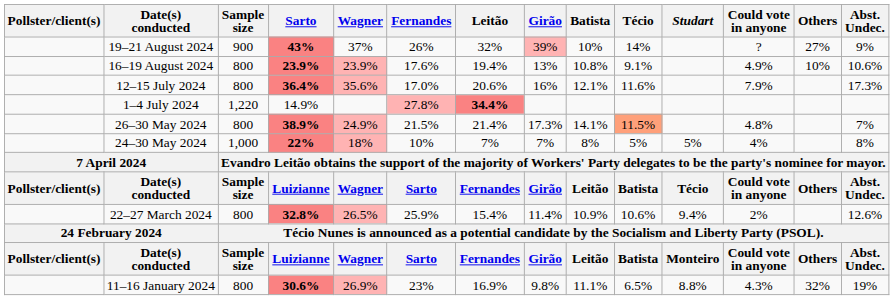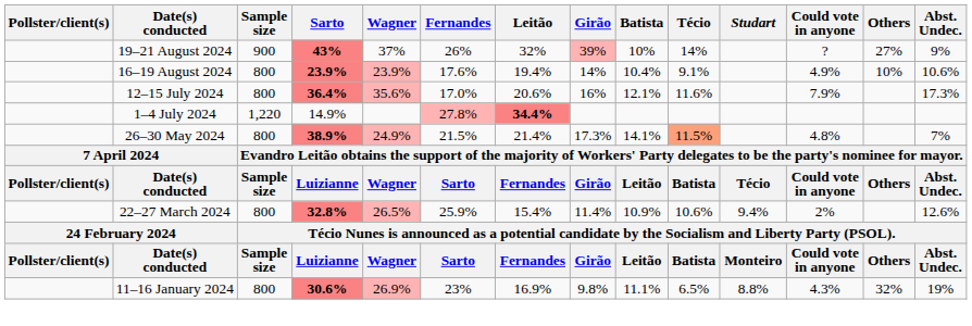 <table class="wikitable" style="text-align:center;font-size:90%;line-height:14px;">
 <tr>
 <th>Pollster/client(s)</th>
 <th>Date(s)<br>conducted</th>
 <th>Sample<br>size</th>
 <th><a href='#'>Sarto</a><br></th>
 <th><a href='#'>Wagner</a><br></th>
 <th><a href='#'>Fernandes</a><br></th>
 <th>Leitão<br></th>
 <th><a href='#'>Girão</a><br></th>
 <th>Batista<br></th>
 <th>Técio<br></th>
 <th><em>Studart</em><br></th>
 <th>Could vote<br>in anyone</th>
 <th>Others</th>
 <th>Abst.<br>Undec.</th>
 </tr>
 <tr>
 <td></td>
 <td>19–21 August 2024</td>
 <td>900</td>
 <td style="background:#fa8282;"><strong>43%</strong></td>
 <td>37%</td>
 <td>26%</td>
 <td>32%</td>
 <td style="background:#ffb3b3;">39%</td>
 <td>10%</td>
 <td>14%</td>
 <td></td>
 <td>?</td>
 <td>27%</td>
 <td>9%</td>
 </tr>
 <tr>
 <td></td>
 <td>16–19 August 2024</td>
 <td>800</td>
 <td style="background:#fa8282;"><strong>23.9%</strong></td>
 <td style="background:#ffb3b3;">23.9%</td>
 <td>17.6%</td>
 <td>19.4%</td>
-<td>13%</td>
-<td>10.8%</td>
+<td>14%</td>
+<td>10.4%</td>
 <td>9.1%</td>
 <td></td>
 <td>4.9%</td>
 <td>10%</td>
 <td>10.6%</td>
 </tr>
 <tr>
 <td></td>
 <td>12–15 July 2024</td>
 <td>800</td>
 <td style="background:#fa8282;"><strong>36.4%</strong></td>
 <td style="background:#ffb3b3;">35.6%</td>
 <td>17.0%</td>
 <td>20.6%</td>
 <td>16%</td>
 <td>12.1%</td>
 <td>11.6%</td>
 <td></td>
 <td>7.9%</td>
 <td></td>
 <td>17.3%</td>
 </tr>
 <tr>
 <td></td>
 <td>1–4 July 2024</td>
 <td>1,220</td>
 <td>14.9%</td>
 <td></td>
 <td style="background:#ffb3b3;">27.8%</td>
 <td style="background:#fa8282;"><strong>34.4%</strong></td>
 <td></td>
 <td></td>
 <td></td>
 <td></td>
 <td></td>
 <td></td>
 <td></td>
 </tr>
 <tr>
 <td></td>
 <td>26–30 May 2024</td>
 <td>800</td>
 <td style="background:#fa8282;"><strong>38.9%</strong></td>
 <td style="background:#ffb3b3;">24.9%</td>
 <td>21.5%</td>
 <td>21.4%</td>
 <td>17.3%</td>
 <td>14.1%</td>
 <td style="background: lightsalmon;">11.5%</td>
 <td></td>
 <td>4.8%</td>
 <td></td>
 <td>7%</td>
-</tr>
-<tr>
-<td></td>
-<td>24–30 May 2024</td>
-<td>1,000</td>
-<td style="background:#fa8282;"><strong>22%</strong></td>
-<td style="background:#ffb3b3;">18%</td>
-<td>10%</td>
-<td>7%</td>
-<td>7%</td>
-<td>8%</td>
-<td>5%</td>
-<td>5%</td>
-<td>4%</td>
-<td></td>
-<td>8%</td>
 </tr>
 <tr>
 <th colspan="2">7 April 2024</th>
 <th colspan="12">Evandro Leitão obtains the support of the majority of Workers' Party delegates to be the party's nominee for mayor.</th>
 </tr>
 <tr>
 <th>Pollster/client(s)</th>
 <th>Date(s)<br>conducted</th>
 <th>Sample<br>size</th>
 <th><a href='#'>Luizianne</a><br></th>
 <th><a href='#'>Wagner</a><br></th>
 <th><a href='#'>Sarto</a><br></th>
 <th><a href='#'>Fernandes</a><br></th>
 <th><a href='#'>Girão</a><br></th>
 <th>Leitão<br></th>
 <th>Batista<br></th>
 <th>Técio<br></th>
 <th>Could vote<br>in anyone</th>
 <th>Others</th>
 <th>Abst.<br>Undec.</th>
 </tr>
 <tr>
 <td></td>
 <td>22–27 March 2024</td>
 <td>800</td>
 <td style="background:#fa8282;"><strong>32.8%</strong></td>
 <td style="background:#ffb3b3;">26.5%</td>
 <td>25.9%</td>
 <td>15.4%</td>
 <td>11.4%</td>
 <td>10.9%</td>
 <td>10.6%</td>
 <td>9.4%</td>
 <td>2%</td>
 <td></td>
 <td>12.6%</td>
 </tr>
 <tr>
 <th colspan="2">24 February 2024</th>
 <th colspan="12">Técio Nunes is announced as a potential candidate by the Socialism and Liberty Party (PSOL).</th>
 </tr>
 <tr>
 <th>Pollster/client(s)</th>
 <th>Date(s)<br>conducted</th>
 <th>Sample<br>size</th>
 <th><a href='#'>Luizianne</a><br></th>
 <th><a href='#'>Wagner</a><br></th>
 <th><a href='#'>Sarto</a><br></th>
 <th><a href='#'>Fernandes</a><br></th>
 <th><a href='#'>Girão</a><br></th>
 <th>Leitão<br></th>
 <th>Batista<br></th>
 <th>Monteiro<br></th>
 <th>Could vote<br>in anyone</th>
 <th>Others</th>
 <th>Abst.<br>Undec.</th>
 </tr>
 <tr>
 <td></td>
 <td>11–16 January 2024</td>
 <td>800</td>
 <td style="background:#fa8282;"><strong>30.6%</strong></td>
 <td style="background:#ffb3b3;">26.9%</td>
 <td>23%</td>
 <td>16.9%</td>
 <td>9.8%</td>
 <td>11.1%</td>
 <td>6.5%</td>
 <td>8.8%</td>
 <td>4.3%</td>
 <td>32%</td>
 <td>19%</td>
 </tr>
 </table>
